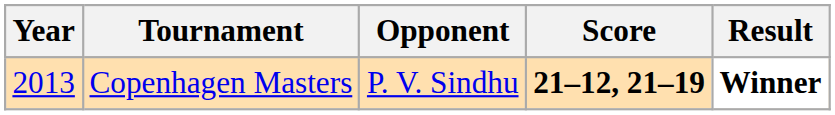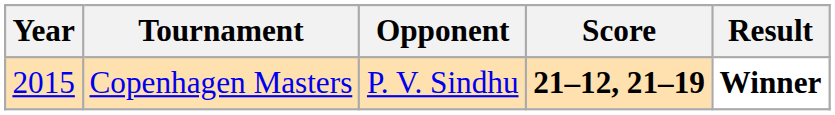 <table class="sortable wikitable" style="font-size: 90%;">
 <tr>
 <th>Year</th>
 <th>Tournament</th>
 <th>Opponent</th>
 <th>Score</th>
 <th>Result</th>
 </tr>
 <tr style="background:#FFE0AF">
-<td align="center"><a href='#'>2013</a></td>
+<td align="center"><a href='#'>2015</a></td>
 <td align="left"><a href='#'>Copenhagen Masters</a></td>
 <td align="left"> <a href='#'>P. V. Sindhu</a></td>
 <td align="left"><strong>21–12, 21–19</strong></td>
 <td style="text-align:left; background:white"> <strong>Winner</strong></td>
 </tr>
 </table>
